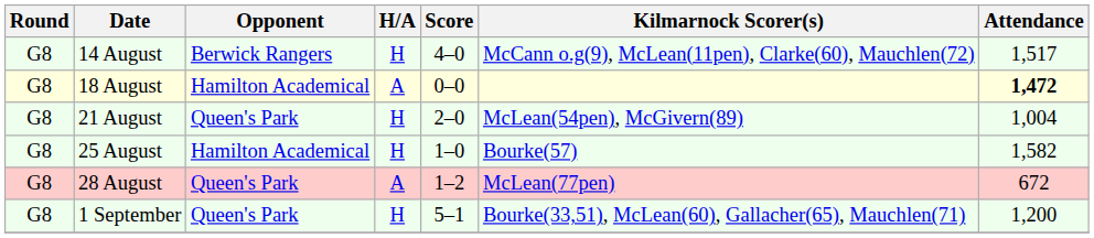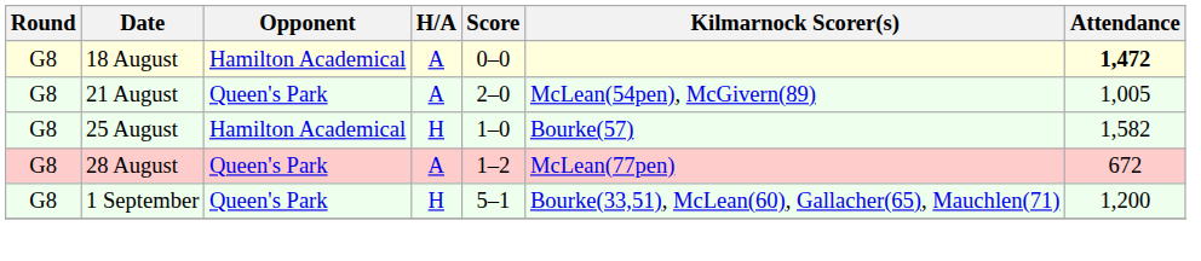 <table class="wikitable" style="text-align:center">
 <tr>
 <th>Round</th>
 <th>Date</th>
 <th>Opponent</th>
 <th>H/A</th>
 <th>Score</th>
 <th>Kilmarnock Scorer(s)</th>
 <th>Attendance</th>
-</tr>
-<tr bgcolor=#EEFFEE>
-<td>G8</td>
-<td align=left>14 August</td>
-<td align=left><a href='#'>Berwick Rangers</a></td>
-<td><a href='#'>H</a></td>
-<td>4–0</td>
-<td align=left><a href='#'>McCann o.g(9)</a>, <a href='#'>McLean(11pen)</a>, <a href='#'>Clarke(60)</a>, <a href='#'>Mauchlen(72)</a></td>
-<td>1,517</td>
 </tr>
 <tr bgcolor=#FFFFDD>
 <td>G8</td>
 <td align=left>18 August</td>
 <td align=left><a href='#'>Hamilton Academical</a></td>
 <td><a href='#'>A</a></td>
 <td>0–0</td>
 <td align=left></td>
 <td><strong>1,472</strong></td>
 </tr>
 <tr bgcolor=#EEFFEE>
 <td>G8</td>
 <td align=left>21 August</td>
 <td align=left><a href='#'>Queen's Park</a></td>
-<td><a href='#'>H</a></td>
+<td><a href='#'>A</a></td>
 <td>2–0</td>
 <td align=left><a href='#'>McLean(54pen)</a>, <a href='#'>McGivern(89)</a></td>
-<td>1,004</td>
+<td>1,005</td>
 </tr>
 <tr bgcolor=#EEFFEE>
 <td>G8</td>
 <td align=left>25 August</td>
 <td align=left><a href='#'>Hamilton Academical</a></td>
 <td><a href='#'>H</a></td>
 <td>1–0</td>
 <td align=left><a href='#'>Bourke(57)</a></td>
 <td>1,582</td>
 </tr>
 <tr bgcolor=#FFCCCC>
 <td>G8</td>
 <td align=left>28 August</td>
 <td align=left><a href='#'>Queen's Park</a></td>
 <td><a href='#'>A</a></td>
 <td>1–2</td>
 <td align=left><a href='#'>McLean(77pen)</a></td>
 <td>672</td>
 </tr>
 <tr bgcolor=#EEFFEE>
 <td>G8</td>
 <td align=left>1 September</td>
 <td align=left><a href='#'>Queen's Park</a></td>
 <td><a href='#'>H</a></td>
 <td>5–1</td>
 <td align=left><a href='#'>Bourke(33,51)</a>, <a href='#'>McLean(60)</a>, <a href='#'>Gallacher(65)</a>, <a href='#'>Mauchlen(71)</a></td>
 <td>1,200</td>
 </tr>
 <tr>
 </tr>
 </table>
